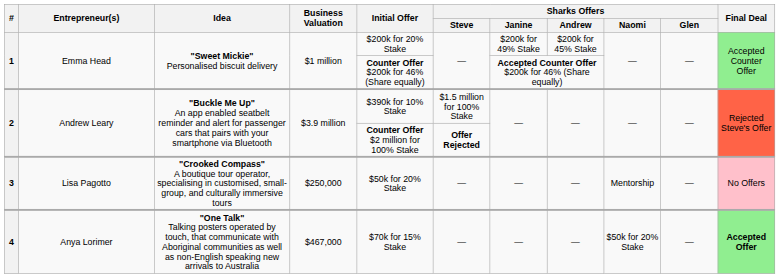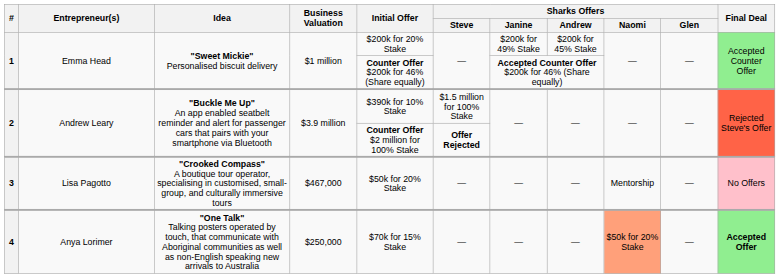 <table class="wikitable plainrowheaders" style="font-size:90%; text-align:center; width: 100%; margin-left: auto; margin-right: auto;">
 <tr>
 <th scope="col" bgcolor="lightgrey" rowspan="2" width="15" align="center">#</th>
 <th scope="col" bgcolor="lightgrey" rowspan="2" width="200" align="center">Entrepreneur(s)</th>
 <th scope="col" bgcolor="lightgrey" rowspan="2" width="200" align="center">Idea</th>
 <th scope="col" bgcolor="lightgrey" rowspan="2" width="95" align="center">Business Valuation</th>
 <th scope="col" bgcolor="lightgrey" rowspan="2" width="110" align="center">Initial Offer</th>
 <th scope="col" bgcolor="lightgrey" colspan="5">Sharks Offers</th>
 <th scope="col" bgcolor="lightgrey" rowspan="2" width="80" align="center">Final Deal</th>
 </tr>
 <tr>
 <th width="80" align="center"><strong>Steve</strong></th>
 <th width="80" align="center"><strong>Janine</strong></th>
 <th width="80" align="center"><strong>Andrew</strong></th>
 <th width="80" align="center"><strong>Naomi</strong></th>
 <th width="80" align="center"><strong>Glen</strong></th>
 </tr>
 <tr>
 <th rowspan="2">1</th>
 <td rowspan="2">Emma Head</td>
 <td rowspan="2"><strong>"Sweet Mickie"</strong><br> Personalised biscuit delivery</td>
 <td rowspan="2">$1 million</td>
 <td>$200k for 20% Stake</td>
 <td rowspan="2">—</td>
 <td>$200k for 49% Stake</td>
 <td>$200k for 45% Stake</td>
 <td rowspan="2">—</td>
 <td rowspan="2">—</td>
 <td rowspan="2" bgcolor="lightgreen">Accepted Counter Offer</td>
 </tr>
 <tr>
 <td><strong>Counter Offer</strong><br> $200k for 46% (Share equally)</td>
 <td colspan="2"><strong>Accepted Counter Offer</strong><br> $200k for 46% (Share equally)</td>
 </tr>
 <tr>
 </tr>
 <tr style="border-top:3px solid #aaa;">
 <th rowspan="2">2</th>
 <td rowspan="2">Andrew Leary</td>
 <td rowspan="2"><strong>"Buckle Me Up"</strong><br> An app enabled seatbelt reminder and alert for passenger cars that pairs with your smartphone via Bluetooth</td>
 <td rowspan="2">$3.9 million</td>
 <td>$390k for 10% Stake</td>
 <td>$1.5 million for 100% Stake</td>
 <td rowspan="2">—</td>
 <td rowspan="2">—</td>
 <td rowspan="2">—</td>
 <td rowspan="2">—</td>
 <td rowspan="2" bgcolor="tomato">Rejected Steve's Offer</td>
 </tr>
 <tr>
 <td><strong>Counter Offer</strong><br> $2 million for 100% Stake</td>
 <td><strong>Offer Rejected</strong></td>
 </tr>
 <tr>
 </tr>
 <tr style="border-top:3px solid #aaa;">
 <th>3</th>
 <td>Lisa Pagotto</td>
 <td><strong>"Crooked Compass"</strong><br> A boutique tour operator, specialising in customised, small-group, and culturally immersive tours</td>
-<td>$250,000</td>
+<td>$467,000</td>
 <td>$50k for 20% Stake</td>
 <td>—</td>
 <td>—</td>
 <td>—</td>
 <td>Mentorship</td>
 <td>—</td>
 <td bgcolor="pink">No Offers</td>
 </tr>
 <tr>
 </tr>
 <tr style="border-top:3px solid #aaa;">
 <th>4</th>
 <td>Anya Lorimer</td>
 <td><strong>"One Talk"</strong><br> Talking posters operated by touch, that communicate with Aboriginal communities as well as non-English speaking new arrivals to Australia</td>
-<td>$467,000</td>
+<td>$250,000</td>
 <td>$70k for 15% Stake</td>
 <td>—</td>
 <td>—</td>
 <td>—</td>
-<td>$50k for 20% Stake</td>
+<td style="background: lightsalmon;">$50k for 20% Stake</td>
 <td>—</td>
 <td bgcolor="lightgreen"><strong>Accepted Offer</strong></td>
 </tr>
 </table>
